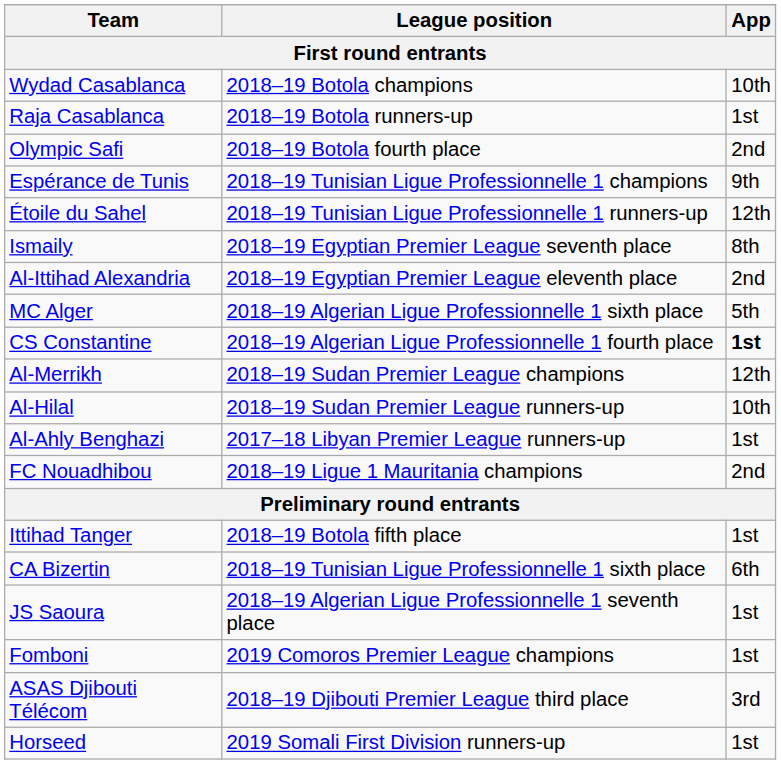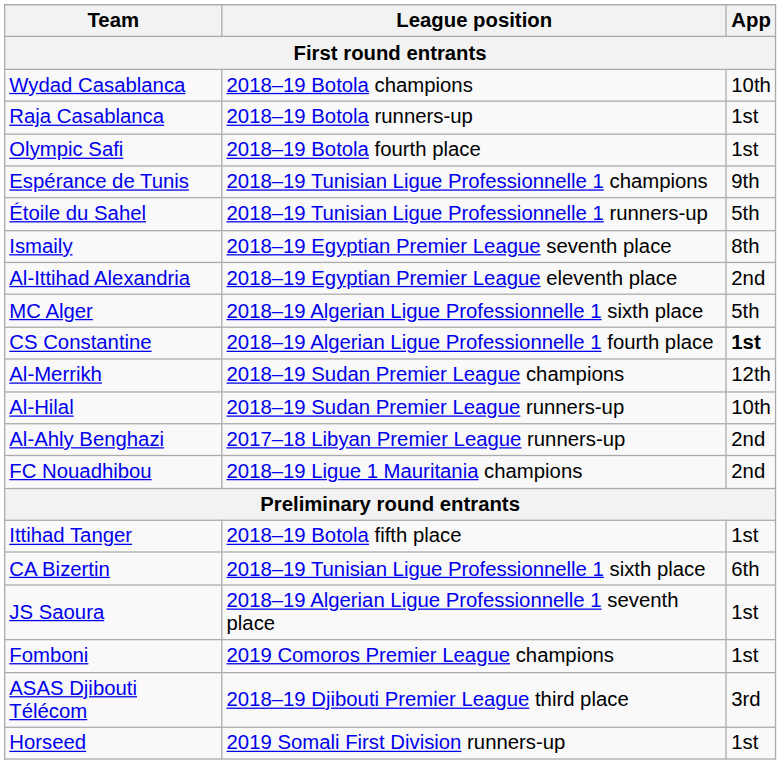 <table class="wikitable">
 <tr>
 </tr>
 <tr>
 <th>Team</th>
 <th>League position</th>
 <th>App </th>
 </tr>
 <tr>
 <th colspan=3>First round entrants</th>
 </tr>
 <tr>
 <td> <a href='#'>Wydad Casablanca</a></td>
 <td><a href='#'>2018–19 Botola</a> champions</td>
 <td>10th </td>
 </tr>
 <tr>
 <td> <a href='#'>Raja Casablanca</a></td>
 <td><a href='#'>2018–19 Botola</a> runners-up</td>
 <td>1st</td>
 </tr>
 <tr>
 <td> <a href='#'>Olympic Safi</a></td>
 <td><a href='#'>2018–19 Botola</a> fourth place</td>
-<td>2nd </td>
+<td>1st</td>
 </tr>
 <tr>
 <td> <a href='#'>Espérance de Tunis</a></td>
 <td><a href='#'>2018–19 Tunisian Ligue Professionnelle 1</a> champions</td>
 <td>9th </td>
 </tr>
 <tr>
 <td> <a href='#'>Étoile du Sahel</a></td>
 <td><a href='#'>2018–19 Tunisian Ligue Professionnelle 1</a> runners-up</td>
-<td>12th </td>
+<td>5th </td>
 </tr>
 <tr>
 <td> <a href='#'>Ismaily</a></td>
 <td><a href='#'>2018–19 Egyptian Premier League</a> seventh place</td>
 <td>8th </td>
 </tr>
 <tr>
 <td> <a href='#'>Al-Ittihad Alexandria</a></td>
 <td><a href='#'>2018–19 Egyptian Premier League</a> eleventh place</td>
 <td>2nd </td>
 </tr>
 <tr>
 <td> <a href='#'>MC Alger</a></td>
 <td><a href='#'>2018–19 Algerian Ligue Professionnelle 1</a> sixth place</td>
 <td>5th </td>
 </tr>
 <tr>
 <td> <a href='#'>CS Constantine</a></td>
 <td><a href='#'>2018–19 Algerian Ligue Professionnelle 1</a> fourth place</td>
 <td><strong>1st</strong></td>
 </tr>
 <tr>
 <td> <a href='#'>Al-Merrikh</a></td>
 <td><a href='#'>2018–19 Sudan Premier League</a> champions</td>
 <td>12th </td>
 </tr>
 <tr>
 <td> <a href='#'>Al-Hilal</a></td>
 <td><a href='#'>2018–19 Sudan Premier League</a> runners-up</td>
 <td>10th </td>
 </tr>
 <tr>
 <td> <a href='#'>Al-Ahly Benghazi</a></td>
 <td><a href='#'>2017–18 Libyan Premier League</a> runners-up</td>
-<td>1st</td>
+<td>2nd </td>
 </tr>
 <tr>
 <td> <a href='#'>FC Nouadhibou</a></td>
 <td><a href='#'>2018–19 Ligue 1 Mauritania</a> champions</td>
 <td>2nd </td>
 </tr>
 <tr>
 <th colspan=3>Preliminary round entrants</th>
 </tr>
 <tr>
 <td> <a href='#'>Ittihad Tanger</a></td>
 <td><a href='#'>2018–19 Botola</a> fifth place</td>
 <td>1st</td>
 </tr>
 <tr>
 <td> <a href='#'>CA Bizertin</a></td>
 <td><a href='#'>2018–19 Tunisian Ligue Professionnelle 1</a> sixth place</td>
 <td>6th </td>
 </tr>
 <tr>
 <td> <a href='#'>JS Saoura</a></td>
 <td><a href='#'>2018–19 Algerian Ligue Professionnelle 1</a> seventh place</td>
 <td>1st</td>
 </tr>
 <tr>
 <td> <a href='#'>Fomboni</a></td>
 <td><a href='#'>2019 Comoros Premier League</a> champions</td>
 <td>1st</td>
 </tr>
 <tr>
 <td> <a href='#'>ASAS Djibouti Télécom</a></td>
 <td><a href='#'>2018–19 Djibouti Premier League</a> third place</td>
 <td>3rd </td>
 </tr>
 <tr>
 <td> <a href='#'>Horseed</a></td>
 <td><a href='#'>2019 Somali First Division</a> runners-up</td>
 <td>1st</td>
 </tr>
 </table>
